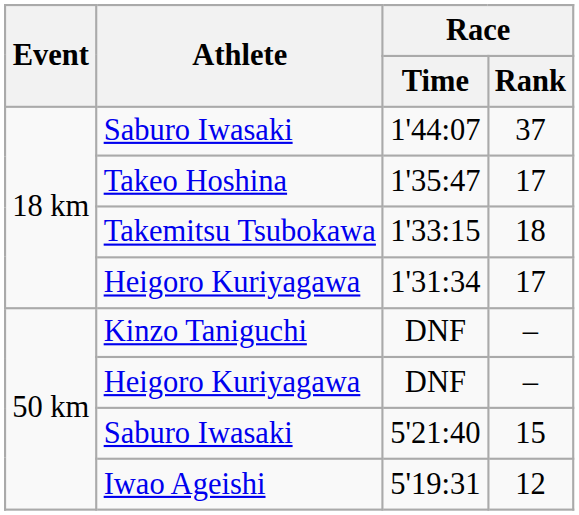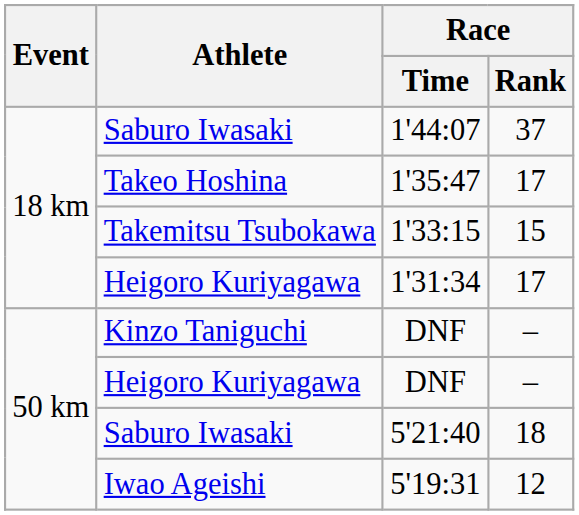 <table class="wikitable" border="1" style="font-size:90%">
 <tr>
 <th rowspan=2>Event</th>
 <th rowspan=2>Athlete</th>
 <th colspan=2>Race</th>
 </tr>
 <tr>
 <th>Time</th>
 <th>Rank</th>
 </tr>
 <tr>
 <td rowspan=4>18 km</td>
 <td><a href='#'>Saburo Iwasaki</a></td>
 <td align=center>1'44:07</td>
 <td align=center>37</td>
 </tr>
 <tr>
 <td><a href='#'>Takeo Hoshina</a></td>
 <td align=center>1'35:47</td>
 <td align=center>17</td>
 </tr>
 <tr>
 <td><a href='#'>Takemitsu Tsubokawa</a></td>
 <td align=center>1'33:15</td>
-<td align=center>18</td>
+<td align=center>15</td>
 </tr>
 <tr>
 <td><a href='#'>Heigoro Kuriyagawa</a></td>
 <td align=center>1'31:34</td>
 <td align=center>17</td>
 </tr>
 <tr>
 <td rowspan=4>50 km</td>
 <td><a href='#'>Kinzo Taniguchi</a></td>
 <td align=center>DNF</td>
 <td align=center>–</td>
 </tr>
 <tr>
 <td><a href='#'>Heigoro Kuriyagawa</a></td>
 <td align=center>DNF</td>
 <td align=center>–</td>
 </tr>
 <tr>
 <td><a href='#'>Saburo Iwasaki</a></td>
 <td align=center>5'21:40</td>
-<td align=center>15</td>
+<td align=center>18</td>
 </tr>
 <tr>
 <td><a href='#'>Iwao Ageishi</a></td>
 <td align=center>5'19:31</td>
 <td align=center>12</td>
 </tr>
 </table>
